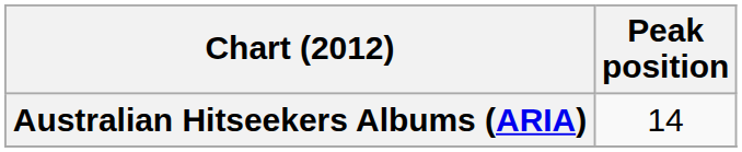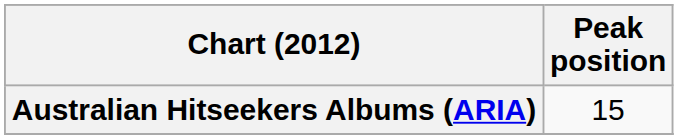 <table class="wikitable sortable plainrowheaders" style="text-align:center">
 <tr>
 <th scope="col">Chart (2012)</th>
 <th scope="col">Peak<br>position</th>
 </tr>
 <tr>
 <th scope="row">Australian Hitseekers Albums (<a href='#'>ARIA</a>)</th>
-<td>14</td>
+<td>15</td>
 </tr>
 <tr>
 </tr>
 <tr>
 </tr>
 <tr>
 </tr>
 <tr>
 </tr>
 <tr>
 </tr>
 <tr>
 </tr>
 <tr>
 </tr>
 <tr>
 </tr>
 <tr>
 </tr>
 <tr>
 </tr>
 </table>
